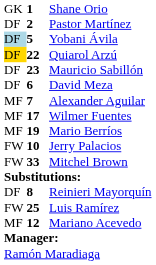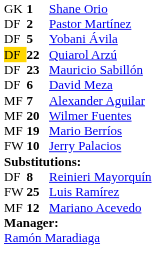 <table style = "font-size: 90%" cellspacing = "0" cellpadding = "0">
 <tr>
 <td colspan = 4></td>
 </tr>
 <tr>
 <th style="width:25px;"></th>
 <th style="width:25px;"></th>
 </tr>
 <tr>
 <td>GK</td>
 <td><strong>1</strong></td>
 <td> <a href='#'>Shane Orio</a></td>
 <td></td>
 <td></td>
 </tr>
 <tr>
 <td>DF</td>
 <td><strong>2</strong></td>
 <td> <a href='#'>Pastor Martínez</a></td>
 </tr>
 <tr>
-<td style="background: lightblue;">DF</td>
+<td>DF</td>
 <td><strong>5</strong></td>
 <td> <a href='#'>Yobani Ávila</a></td>
 <td></td>
 <td></td>
 </tr>
 <tr>
 <td style="background: gold;">DF</td>
 <td><strong>22</strong></td>
 <td> <a href='#'>Quiarol Arzú</a></td>
 </tr>
 <tr>
 <td>DF</td>
 <td><strong>23</strong></td>
 <td> <a href='#'>Mauricio Sabillón</a></td>
 </tr>
 <tr>
 <td>DF</td>
 <td><strong>6</strong></td>
 <td> <a href='#'>David Meza</a></td>
 </tr>
 <tr>
 <td>MF</td>
 <td><strong>7</strong></td>
 <td> <a href='#'>Alexander Aguilar</a></td>
 <td></td>
 <td></td>
 </tr>
 <tr>
 <td>MF</td>
-<td><strong>17</strong></td>
+<td><strong>20</strong></td>
 <td> <a href='#'>Wilmer Fuentes</a></td>
 </tr>
 <tr>
 <td>MF</td>
 <td><strong>19</strong></td>
 <td> <a href='#'>Mario Berríos</a></td>
 </tr>
 <tr>
 <td>FW</td>
 <td><strong>10</strong></td>
 <td> <a href='#'>Jerry Palacios</a></td>
-<td></td>
-<td></td>
-</tr>
-<tr>
-<td>FW</td>
-<td><strong>33</strong></td>
-<td> <a href='#'>Mitchel Brown</a></td>
-<td></td>
-<td></td>
 <td></td>
 <td></td>
 </tr>
 <tr>
 <td colspan = 3><strong>Substitutions:</strong></td>
 </tr>
 <tr>
 <td>DF</td>
 <td><strong>8</strong></td>
 <td> <a href='#'>Reinieri Mayorquín</a></td>
 <td></td>
 <td></td>
 </tr>
 <tr>
 <td>FW</td>
 <td><strong>25</strong></td>
 <td> <a href='#'>Luis Ramírez</a></td>
 <td></td>
 <td></td>
 </tr>
 <tr>
 <td>MF</td>
 <td><strong>12</strong></td>
 <td> <a href='#'>Mariano Acevedo</a></td>
 <td></td>
 <td></td>
 </tr>
 <tr>
 <td colspan = 3><strong>Manager:</strong></td>
 </tr>
 <tr>
 <td colspan = 3> <a href='#'>Ramón Maradiaga</a></td>
 </tr>
 </table>
